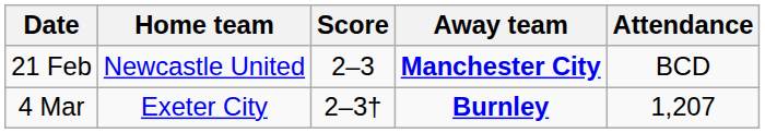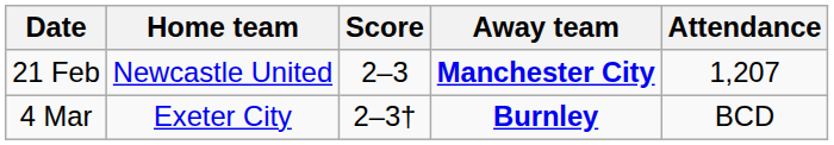 <table class="wikitable" style="text-align:center">
 <tr>
 <th>Date</th>
 <th>Home team</th>
 <th>Score</th>
 <th>Away team</th>
 <th>Attendance</th>
 </tr>
 <tr>
 <td>21 Feb</td>
 <td><a href='#'>Newcastle United</a></td>
 <td>2–3</td>
 <td><strong><a href='#'>Manchester City</a></strong></td>
-<td>BCD</td>
+<td>1,207</td>
 </tr>
 <tr>
 <td>4 Mar</td>
 <td><a href='#'>Exeter City</a></td>
 <td>2–3†</td>
 <td><strong><a href='#'>Burnley</a></strong></td>
-<td>1,207</td>
+<td>BCD</td>
 </tr>
 </table>
